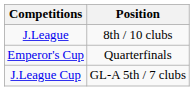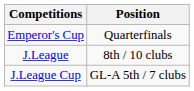 <table class="wikitable" style="text-align:center;">
 <tr>
 <th>Competitions</th>
 <th>Position</th>
 </tr>
 <tr>
+<td><a href='#'>Emperor's Cup</a></td>
+<td>Quarterfinals</td>
+</tr>
+<tr>
 <td><a href='#'>J.League</a></td>
 <td>8th / 10 clubs</td>
-</tr>
-<tr>
-<td><a href='#'>Emperor's Cup</a></td>
-<td>Quarterfinals</td>
 </tr>
 <tr>
 <td><a href='#'>J.League Cup</a></td>
 <td>GL-A 5th / 7 clubs</td>
 </tr>
 </table>
